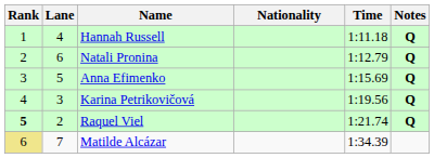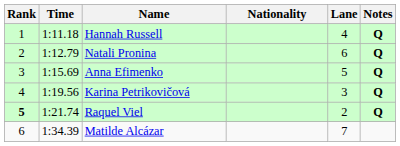 <table class="wikitable sortable" style="text-align:center">
 <tr>
 <th>Rank</th>
-<th>Lane</th>
+<th>Time</th>
 <th style="width:180px">Name</th>
 <th style="width:125px">Nationality</th>
-<th>Time</th>
+<th>Lane</th>
 <th>Notes</th>
 </tr>
 <tr style="background:#cfc;">
 <td>1</td>
-<td>4</td>
+<td>1:11.18</td>
 <td style="text-align:left;"><a href='#'>Hannah Russell</a></td>
 <td style="text-align:left;"></td>
-<td>1:11.18</td>
+<td>4</td>
 <td><strong>Q</strong></td>
 </tr>
 <tr style="background:#cfc;">
 <td>2</td>
-<td>6</td>
+<td>1:12.79</td>
 <td style="text-align:left;"><a href='#'>Natali Pronina</a></td>
 <td style="text-align:left;"></td>
-<td>1:12.79</td>
+<td>6</td>
 <td><strong>Q</strong></td>
 </tr>
 <tr style="background:#cfc;">
 <td>3</td>
-<td>5</td>
+<td>1:15.69</td>
 <td style="text-align:left;"><a href='#'>Anna Efimenko</a></td>
 <td style="text-align:left;"></td>
-<td>1:15.69</td>
+<td>5</td>
 <td><strong>Q</strong></td>
 </tr>
 <tr style="background:#cfc;">
 <td>4</td>
-<td>3</td>
+<td>1:19.56</td>
 <td style="text-align:left;"><a href='#'>Karina Petrikovičová</a></td>
 <td style="text-align:left;"></td>
-<td>1:19.56</td>
+<td>3</td>
 <td><strong>Q</strong></td>
 </tr>
 <tr style="background:#cfc;">
 <td><strong>5</strong></td>
-<td>2</td>
+<td>1:21.74</td>
 <td style="text-align:left;"><a href='#'>Raquel Viel</a></td>
 <td style="text-align:left;"></td>
-<td>1:21.74</td>
+<td>2</td>
 <td><strong>Q</strong></td>
 </tr>
 <tr>
-<td style="background: khaki;">6</td>
-<td>7</td>
+<td>6</td>
+<td>1:34.39</td>
 <td style="text-align:left;"><a href='#'>Matilde Alcázar</a></td>
 <td style="text-align:left;"></td>
-<td>1:34.39</td>
+<td>7</td>
 <td></td>
 </tr>
 </table>
